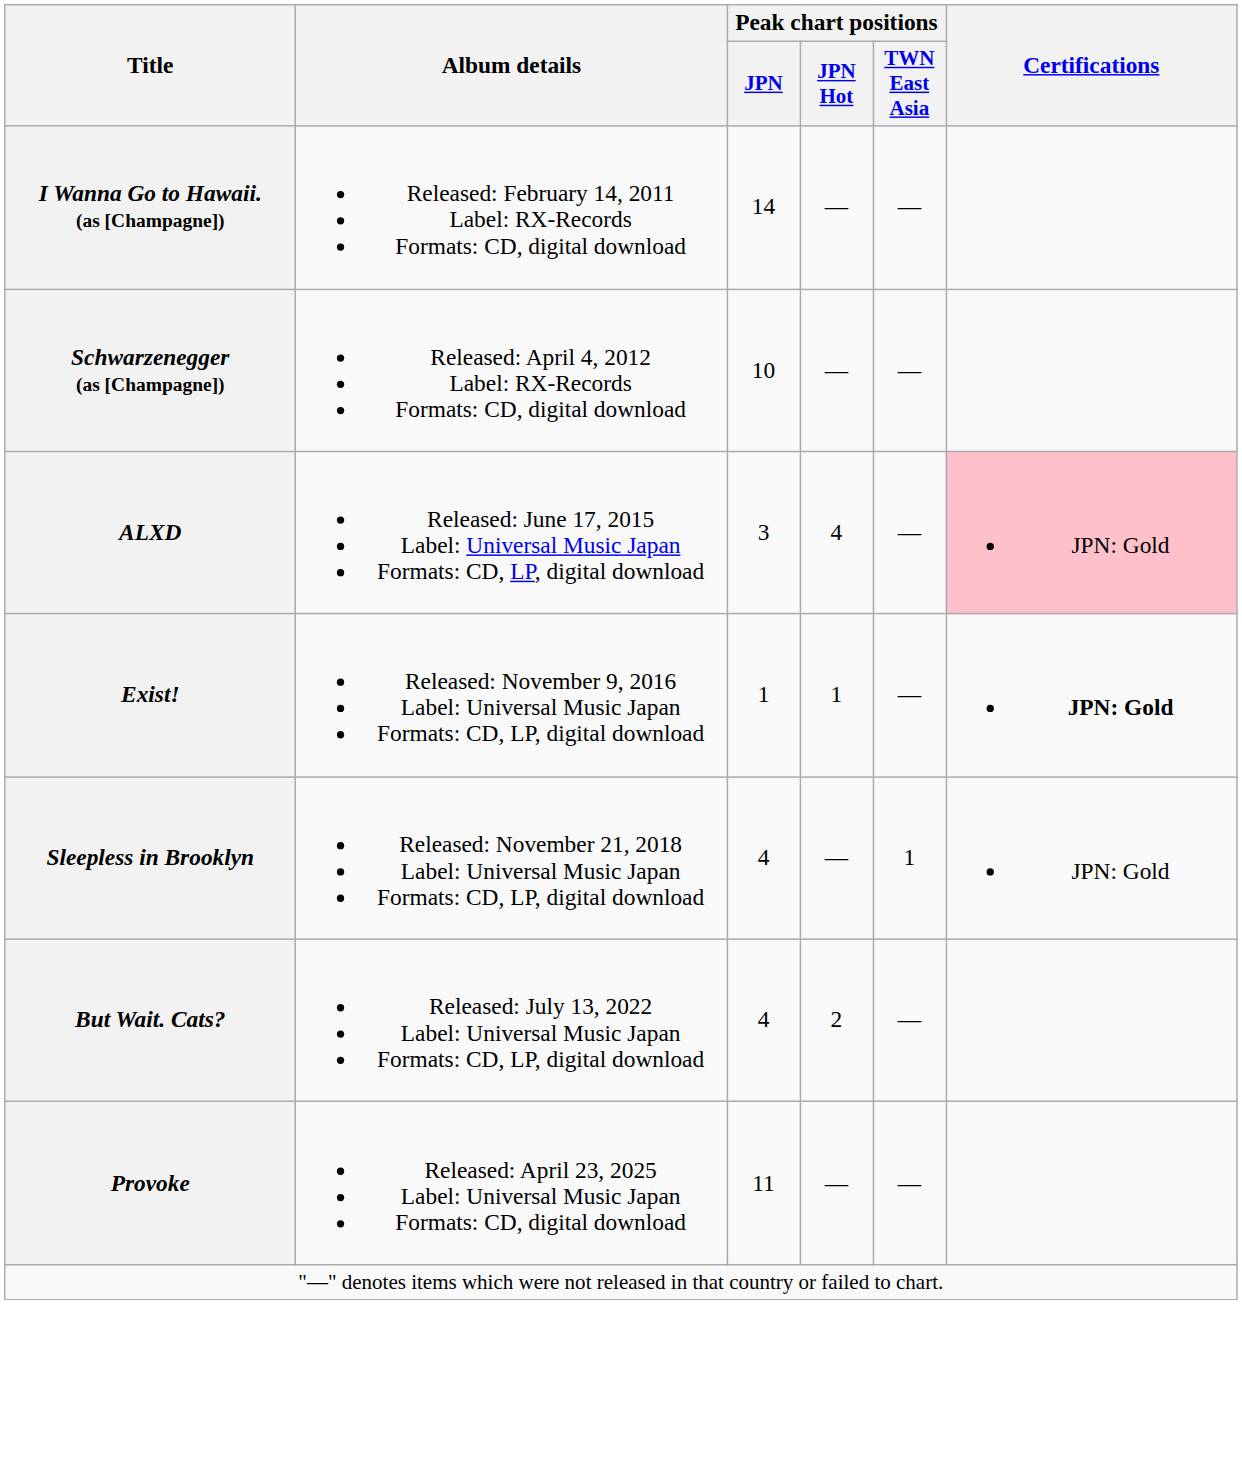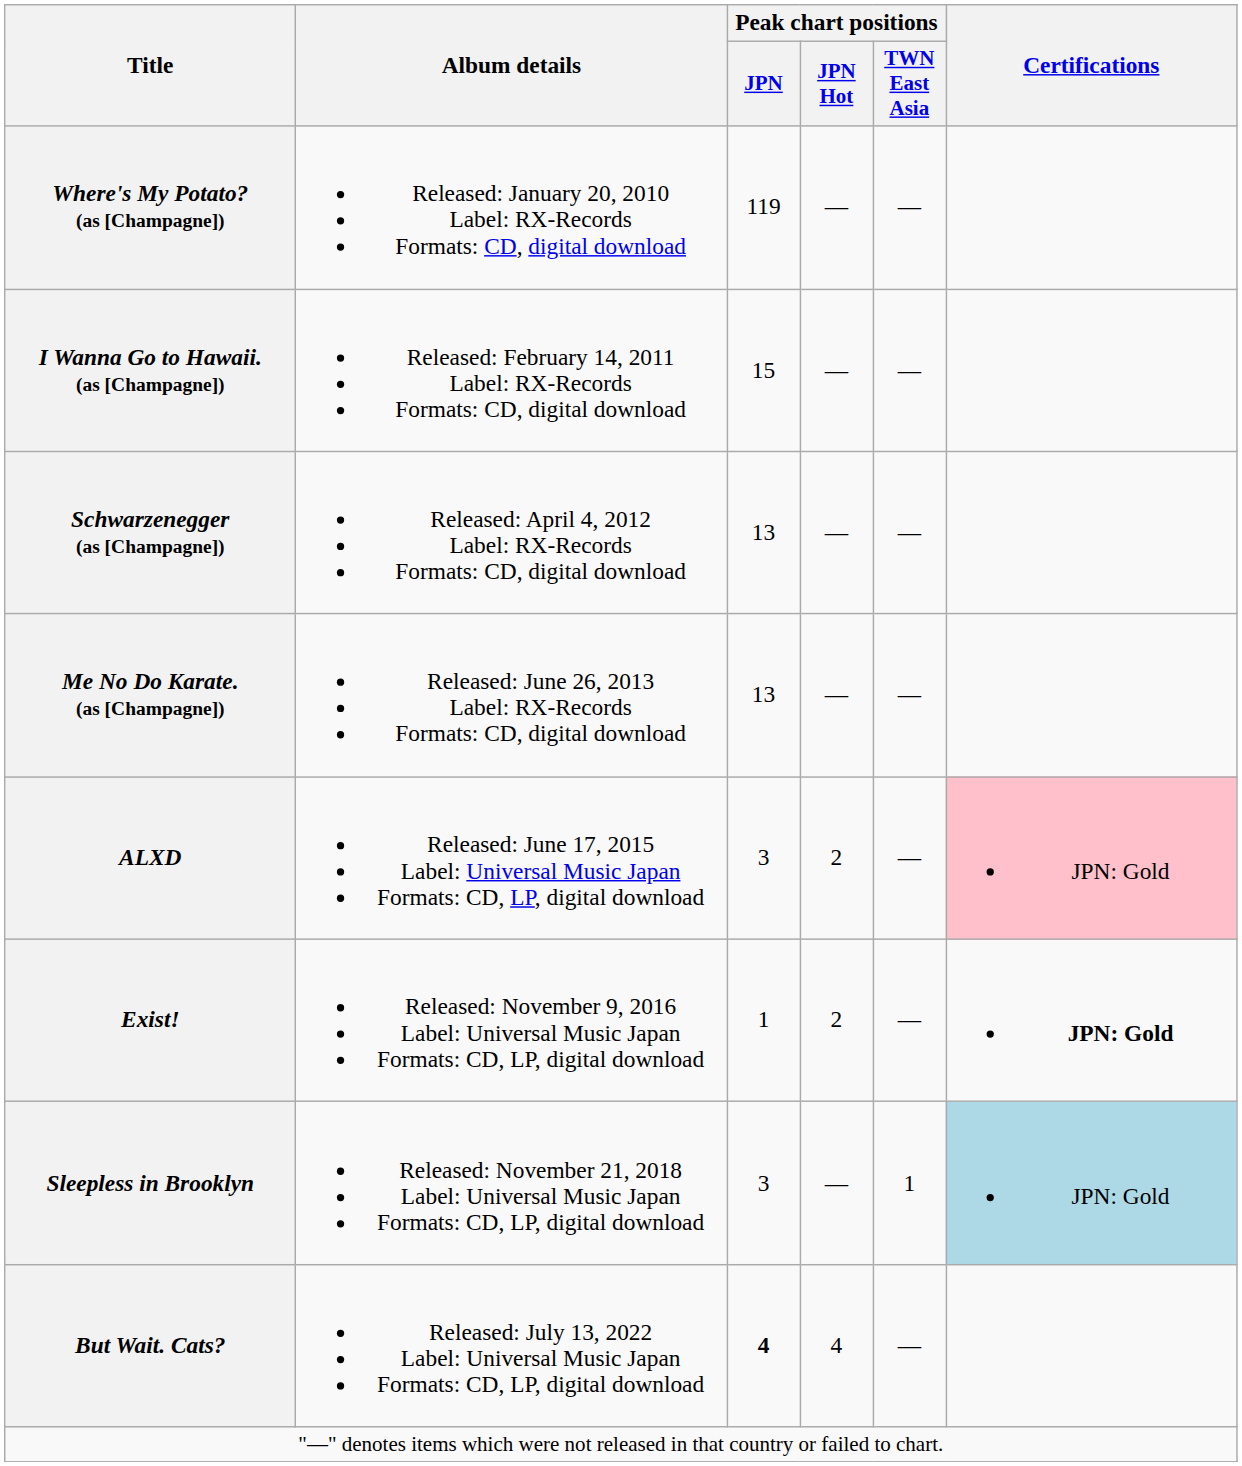 <table class="wikitable plainrowheaders" style="text-align:center;" border="1">
 <tr>
 <th scope="col" rowspan="2" style="width:12em;">Title</th>
 <th scope="col" rowspan="2" style="width:18em;">Album details</th>
 <th colspan="3">Peak chart positions</th>
 <th scope="col" rowspan="2" style="width:12em;"><a href='#'>Certifications</a></th>
 </tr>
 <tr>
 <th scope="col" style="width:3em;font-size:90%;"><a href='#'>JPN</a><br></th>
 <th scope="col" style="width:3em;font-size:90%;"><a href='#'>JPN<br>Hot</a><br></th>
 <th scope="col" style="width:3em;font-size:90%;"><a href='#'>TWN<br>East Asia</a><br></th>
 </tr>
 <tr>
+<th scope="row"><em>Where's My Potato?</em><br><small>(as [Champagne])</small></th>
+<td><br><ul><li>Released: January 20, 2010</li><li>Label: RX-Records</li><li>Formats: <a href='#'>CD</a>, <a href='#'>digital download</a></li></ul></td>
+<td>119</td>
+<td>—</td>
+<td>—</td>
+<td></td>
+</tr>
+<tr>
 <th scope="row"><em>I Wanna Go to Hawaii.</em><br><small>(as [Champagne])</small></th>
 <td><br><ul><li>Released: February 14, 2011</li><li>Label: RX-Records</li><li>Formats: CD, digital download</li></ul></td>
-<td>14</td>
+<td>15</td>
 <td>—</td>
 <td>—</td>
 <td></td>
 </tr>
 <tr>
 <th scope="row"><em>Schwarzenegger</em><br><small>(as [Champagne])</small></th>
 <td><br><ul><li>Released: April 4, 2012</li><li>Label: RX-Records</li><li>Formats: CD, digital download</li></ul></td>
-<td>10</td>
+<td>13</td>
+<td>—</td>
+<td>—</td>
+<td></td>
+</tr>
+<tr>
+<th scope="row"><em>Me No Do Karate.</em><br><small>(as [Champagne])</small></th>
+<td><br><ul><li>Released: June 26, 2013</li><li>Label: RX-Records</li><li>Formats: CD, digital download</li></ul></td>
+<td>13</td>
 <td>—</td>
 <td>—</td>
 <td></td>
 </tr>
 <tr>
 <th scope="row"><em>ALXD</em></th>
 <td><br><ul><li>Released: June 17, 2015</li><li>Label: <a href='#'>Universal Music Japan</a></li><li>Formats: CD, <a href='#'>LP</a>, digital download</li></ul></td>
 <td>3</td>
-<td>4</td>
+<td>2</td>
 <td>—</td>
 <td style="background: pink;"><br><ul><li>JPN: Gold</li></ul></td>
 </tr>
 <tr>
 <th scope="row"><em>Exist!</em></th>
 <td><br><ul><li>Released: November 9, 2016</li><li>Label: Universal Music Japan</li><li>Formats: CD, LP, digital download</li></ul></td>
 <td>1</td>
-<td>1</td>
+<td>2</td>
 <td>—</td>
 <td><strong><br><ul><li>JPN: Gold</li></ul></strong></td>
 </tr>
 <tr>
 <th scope="row"><em>Sleepless in Brooklyn</em></th>
 <td><br><ul><li>Released: November 21, 2018</li><li>Label: Universal Music Japan</li><li>Formats: CD, LP, digital download</li></ul></td>
-<td>4</td>
+<td>3</td>
 <td>—</td>
 <td>1</td>
-<td><br><ul><li>JPN: Gold</li></ul></td>
+<td style="background: lightblue;"><br><ul><li>JPN: Gold</li></ul></td>
 </tr>
 <tr>
 <th scope="row"><em>But Wait. Cats?</em></th>
 <td><br><ul><li>Released: July 13, 2022</li><li>Label: Universal Music Japan</li><li>Formats: CD, LP, digital download</li></ul></td>
+<td><strong>4</strong></td>
 <td>4</td>
-<td>2</td>
-<td>—</td>
-<td></td>
-</tr>
-<tr>
-<th scope="row"><em>Provoke</em></th>
-<td><br><ul><li>Released: April 23, 2025</li><li>Label: Universal Music Japan</li><li>Formats: CD, digital download</li></ul></td>
-<td>11</td>
-<td>—</td>
 <td>—</td>
 <td></td>
 </tr>
 <tr>
 <td colspan="6" style="font-size:90%">"—" denotes items which were not released in that country or failed to chart.</td>
 </tr>
 </table>
